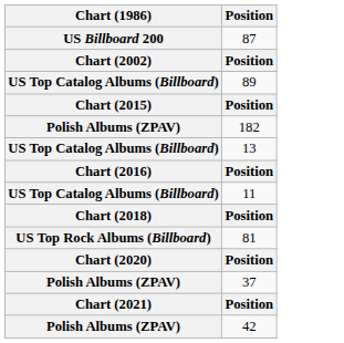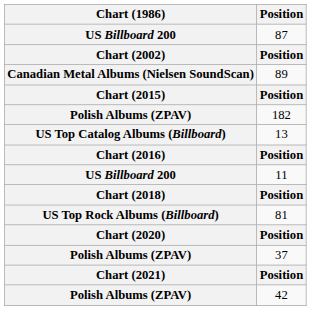 <table class="wikitable plainrowheaders" style="text-align:center">
 <tr>
 <th>Chart (1986)</th>
 <th>Position</th>
 </tr>
 <tr>
 <th scope="row">US <em>Billboard</em> 200</th>
 <td>87</td>
 </tr>
 <tr>
 <th>Chart (2002)</th>
 <th>Position</th>
 </tr>
 <tr>
-<th scope="row">US Top Catalog Albums (<em>Billboard</em>)</th>
+<th scope="row">Canadian Metal Albums (Nielsen SoundScan)</th>
 <td align=center>89</td>
 </tr>
 <tr>
 <th>Chart (2015)</th>
 <th>Position</th>
 </tr>
 <tr>
 <th scope="row">Polish Albums (ZPAV)</th>
 <td>182</td>
 </tr>
 <tr>
 <th scope="row">US Top Catalog Albums (<em>Billboard</em>)</th>
 <td>13</td>
 </tr>
 <tr>
 <th>Chart (2016)</th>
 <th>Position</th>
 </tr>
 <tr>
-<th scope="row">US Top Catalog Albums (<em>Billboard</em>)</th>
+<th scope="row">US <em>Billboard</em> 200</th>
 <td>11</td>
 </tr>
 <tr>
 <th>Chart (2018)</th>
 <th>Position</th>
 </tr>
 <tr>
 <th scope="row">US Top Rock Albums (<em>Billboard</em>)</th>
 <td>81</td>
 </tr>
 <tr>
 <th>Chart (2020)</th>
 <th>Position</th>
 </tr>
 <tr>
 <th scope="row">Polish Albums (ZPAV)</th>
 <td>37</td>
 </tr>
 <tr>
 <th>Chart (2021)</th>
 <th>Position</th>
 </tr>
 <tr>
 <th scope="row">Polish Albums (ZPAV)</th>
 <td>42</td>
 </tr>
 </table>
